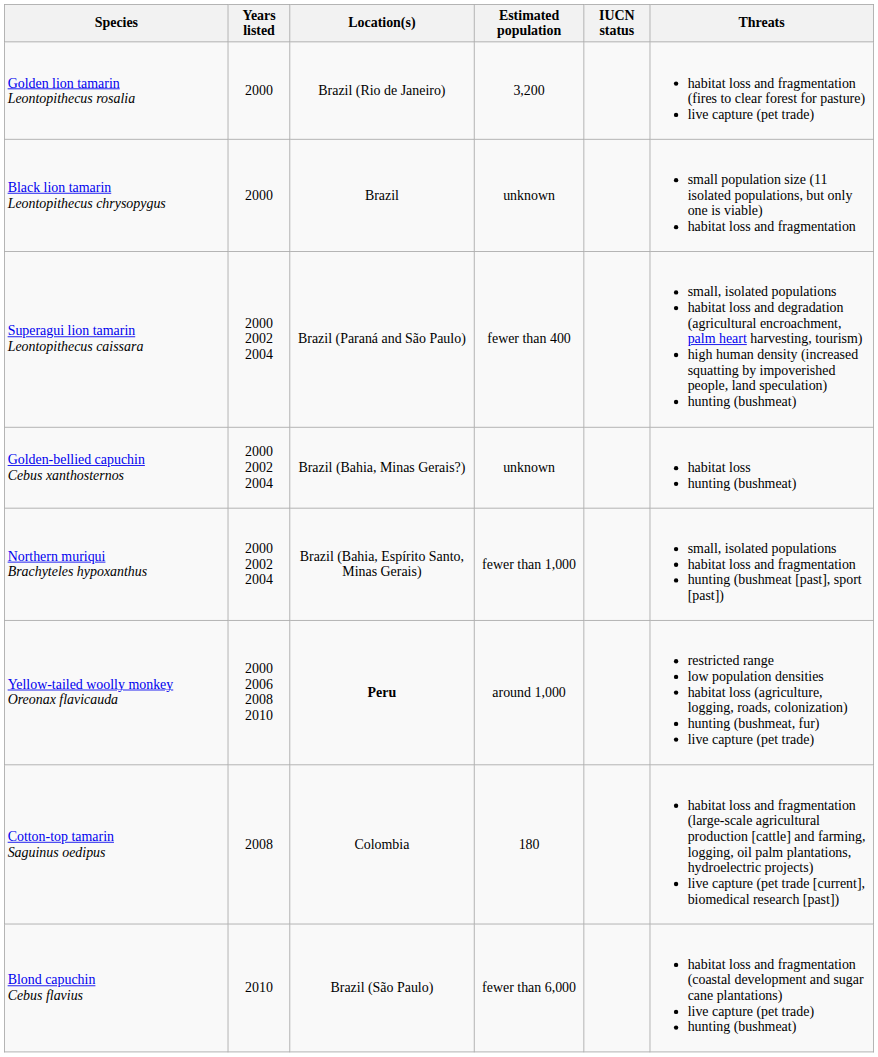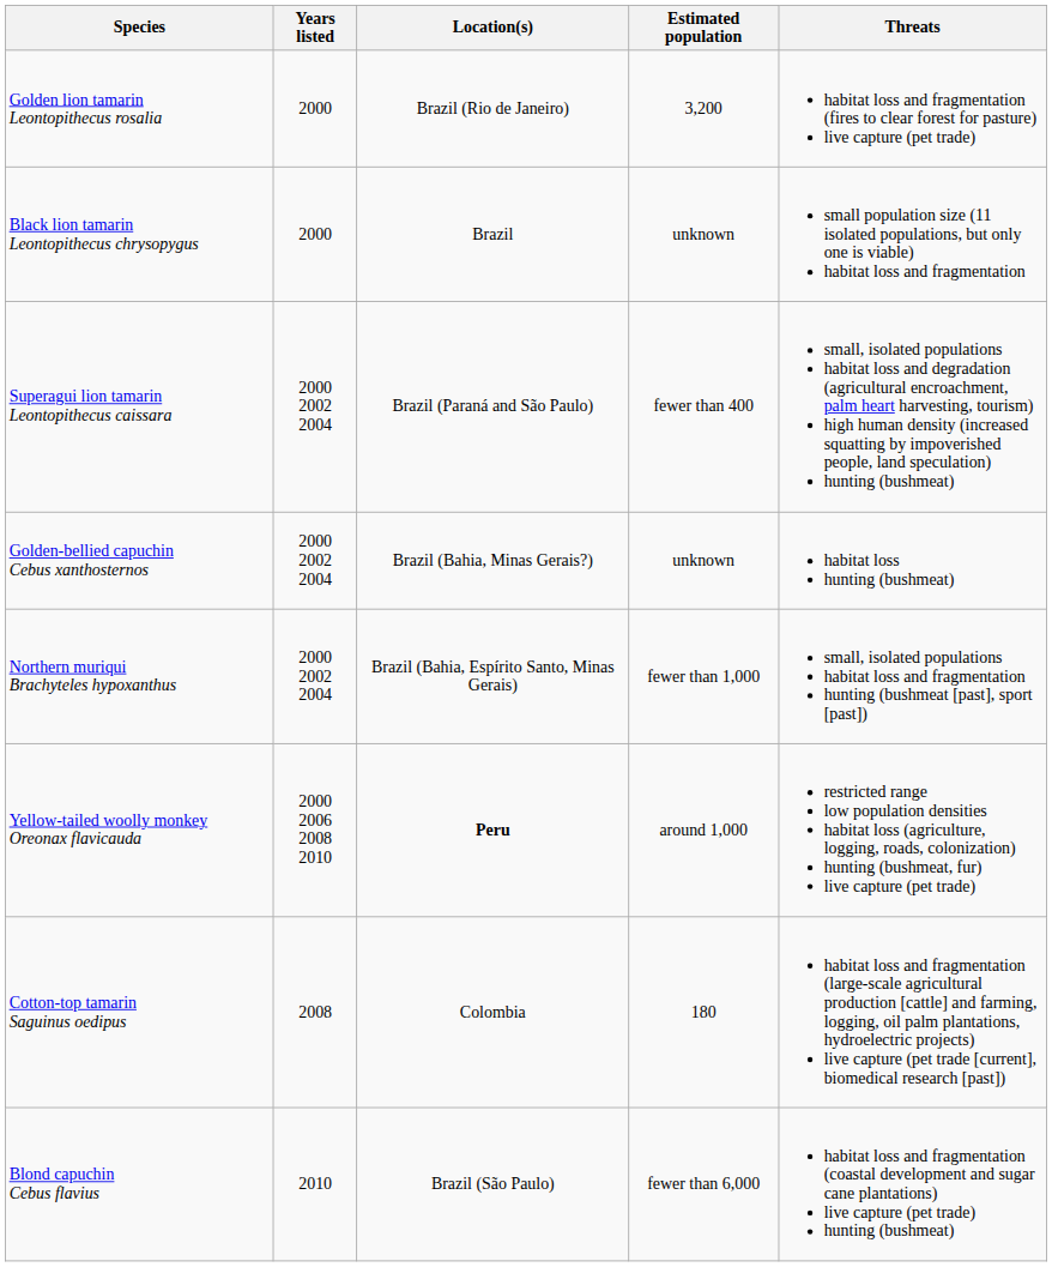 <table class="wikitable" width="1000px">
 <tr>
 <th scope=col width="250">Species</th>
 <th scope=col>Years listed</th>
 <th scope=col>Location(s)</th>
 <th scope=col>Estimated population</th>
-<th scope=col>IUCN status</th>
 <th scope=col width="250">Threats</th>
 </tr>
 <tr>
 <td> <a href='#'>Golden lion tamarin</a><br><em>Leontopithecus rosalia</em></td>
 <td align="center">2000</td>
 <td align="center">Brazil (Rio de Janeiro)</td>
 <td align="center">3,200</td>
-<td align="center"></td>
 <td><br><ul><li>habitat loss and fragmentation (fires to clear forest for pasture)</li><li>live capture (pet trade)</li></ul></td>
 </tr>
 <tr>
 <td> <a href='#'>Black lion tamarin</a><br><em>Leontopithecus chrysopygus</em></td>
 <td align="center">2000</td>
 <td align="center">Brazil</td>
 <td align="center">unknown</td>
-<td align="center"></td>
 <td><br><ul><li>small population size (11 isolated populations, but only one is viable)</li><li>habitat loss and fragmentation</li></ul></td>
 </tr>
 <tr>
 <td> <a href='#'>Superagui lion tamarin</a><br><em>Leontopithecus caissara</em></td>
 <td align="center">2000<br>2002<br>2004</td>
 <td align="center">Brazil (Paraná and São Paulo)</td>
 <td align="center">fewer than 400</td>
-<td align="center"></td>
 <td><br><ul><li>small, isolated populations</li><li>habitat loss and degradation (agricultural encroachment, <a href='#'>palm heart</a> harvesting, tourism)</li><li>high human density (increased squatting by impoverished people, land speculation)</li><li>hunting (bushmeat)</li></ul></td>
 </tr>
 <tr>
 <td> <a href='#'>Golden-bellied capuchin</a><br><em>Cebus xanthosternos</em></td>
 <td align="center">2000<br>2002<br>2004</td>
 <td align="center">Brazil (Bahia, Minas Gerais?)</td>
 <td align="center">unknown</td>
-<td align="center"></td>
 <td><br><ul><li>habitat loss</li><li>hunting (bushmeat)</li></ul></td>
 </tr>
 <tr>
 <td> <a href='#'>Northern muriqui</a><br><em>Brachyteles hypoxanthus</em></td>
 <td align="center">2000<br>2002<br>2004</td>
 <td align="center">Brazil (Bahia, Espírito Santo, Minas Gerais)</td>
 <td align="center">fewer than 1,000</td>
-<td align="center"></td>
 <td><br><ul><li>small, isolated populations</li><li>habitat loss and fragmentation</li><li>hunting (bushmeat [past], sport [past])</li></ul></td>
 </tr>
 <tr>
 <td> <a href='#'>Yellow-tailed woolly monkey</a><br><em>Oreonax flavicauda</em></td>
 <td align="center">2000<br>2006<br>2008<br>2010</td>
 <td align="center"><strong>Peru</strong></td>
 <td align="center">around 1,000</td>
-<td align="center"></td>
 <td><br><ul><li>restricted range</li><li>low population densities</li><li>habitat loss (agriculture, logging, roads, colonization)</li><li>hunting (bushmeat, fur)</li><li>live capture (pet trade)</li></ul></td>
 </tr>
 <tr>
 <td><a href='#'>Cotton-top tamarin</a><br><em>Saguinus oedipus</em></td>
 <td align="center">2008</td>
 <td align="center">Colombia</td>
 <td align="center">180</td>
-<td align="center"></td>
 <td><br><ul><li>habitat loss and fragmentation (large-scale agricultural production [cattle] and farming, logging, oil palm plantations, hydroelectric projects)</li><li>live capture (pet trade [current], biomedical research [past])</li></ul></td>
 </tr>
 <tr>
 <td> <a href='#'>Blond capuchin</a><br><em>Cebus flavius</em></td>
 <td align="center">2010</td>
 <td align="center">Brazil (São Paulo)</td>
 <td align="center">fewer than 6,000</td>
-<td align="center"></td>
 <td><br><ul><li>habitat loss and fragmentation (coastal development and sugar cane plantations)</li><li>live capture (pet trade)</li><li>hunting (bushmeat)</li></ul></td>
 </tr>
 </table>
